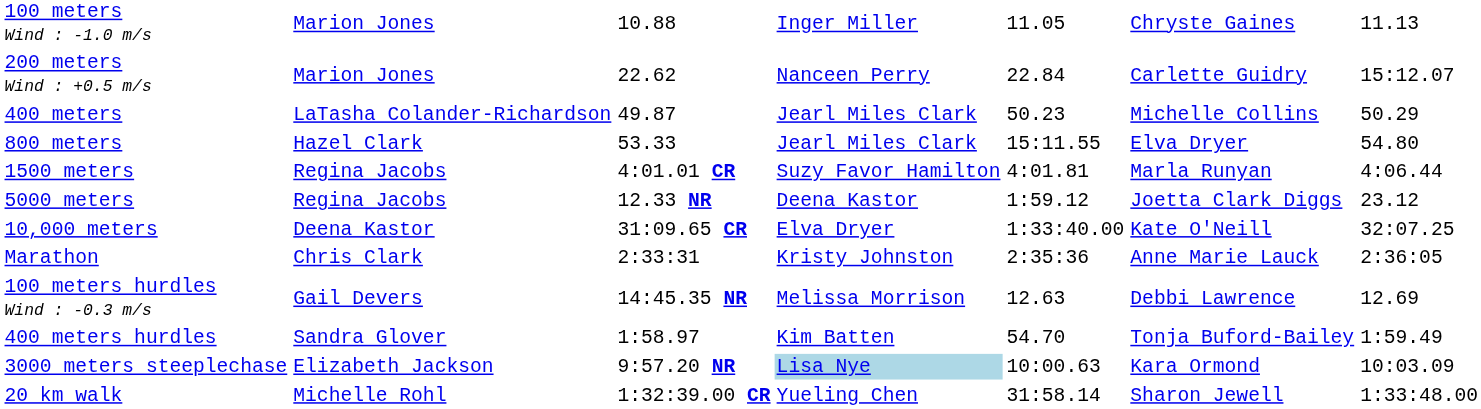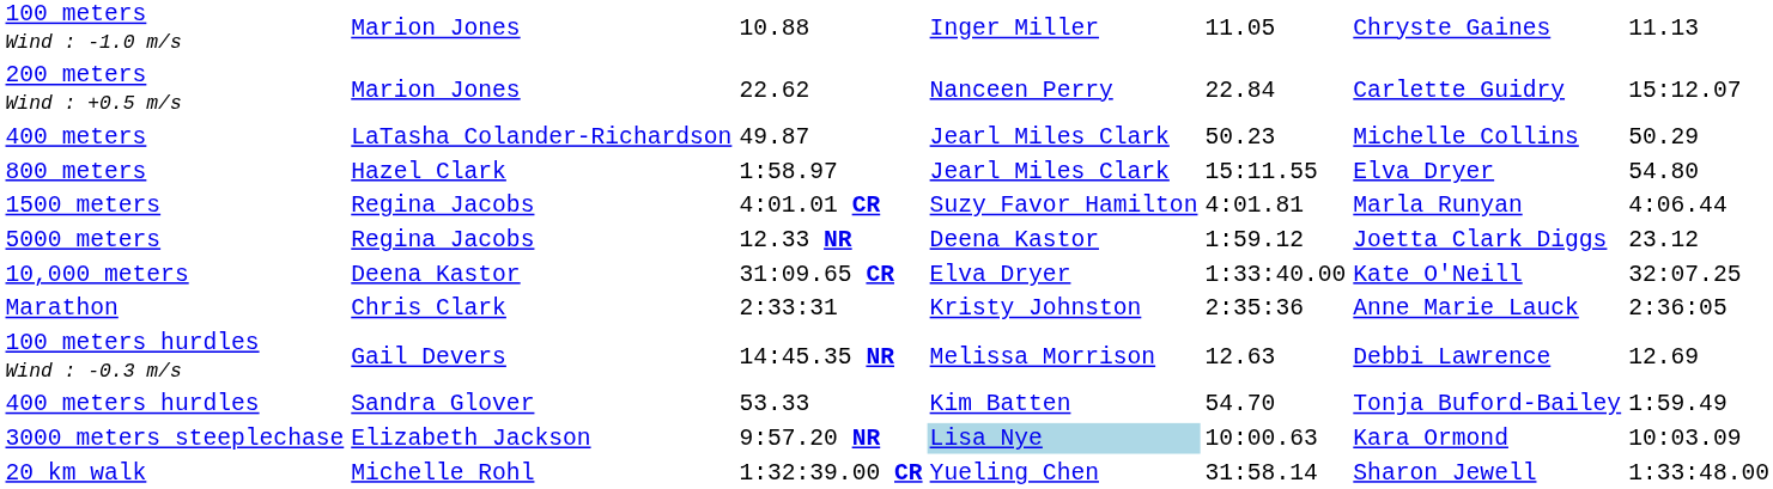 <table>
 <tr>
 <td><a href='#'>100 meters</a><br><small><em>Wind : -1.0 m/s</em></small></td>
 <td><a href='#'>Marion Jones</a></td>
 <td>10.88</td>
 <td><a href='#'>Inger Miller</a></td>
 <td>11.05</td>
 <td><a href='#'>Chryste Gaines</a></td>
 <td>11.13</td>
 </tr>
 <tr>
 <td><a href='#'>200 meters</a><br><small><em>Wind : +0.5 m/s</em></small></td>
 <td><a href='#'>Marion Jones</a></td>
 <td>22.62</td>
 <td><a href='#'>Nanceen Perry</a></td>
 <td>22.84</td>
 <td><a href='#'>Carlette Guidry</a></td>
 <td>15:12.07</td>
 </tr>
 <tr>
 <td><a href='#'>400 meters</a></td>
 <td><a href='#'>LaTasha Colander-Richardson</a></td>
 <td>49.87</td>
 <td><a href='#'>Jearl Miles Clark</a></td>
 <td>50.23</td>
 <td><a href='#'>Michelle Collins</a></td>
 <td>50.29</td>
 </tr>
 <tr>
 <td><a href='#'>800 meters</a></td>
 <td><a href='#'>Hazel Clark</a></td>
-<td>53.33</td>
+<td>1:58.97</td>
 <td><a href='#'>Jearl Miles Clark</a></td>
 <td>15:11.55</td>
 <td><a href='#'>Elva Dryer</a></td>
 <td>54.80</td>
 </tr>
 <tr>
 <td><a href='#'>1500 meters</a></td>
 <td><a href='#'>Regina Jacobs</a></td>
 <td>4:01.01 <strong><a href='#'>CR</a></strong></td>
 <td><a href='#'>Suzy Favor Hamilton</a></td>
 <td>4:01.81</td>
 <td><a href='#'>Marla Runyan</a></td>
 <td>4:06.44</td>
 </tr>
 <tr>
 <td><a href='#'>5000 meters</a></td>
 <td><a href='#'>Regina Jacobs</a></td>
 <td>12.33 <strong><a href='#'>NR</a></strong></td>
 <td><a href='#'>Deena Kastor</a></td>
 <td>1:59.12</td>
 <td><a href='#'>Joetta Clark Diggs</a></td>
 <td>23.12</td>
 </tr>
 <tr>
 <td><a href='#'>10,000 meters</a></td>
 <td><a href='#'>Deena Kastor</a></td>
 <td>31:09.65 <strong><a href='#'>CR</a></strong></td>
 <td><a href='#'>Elva Dryer</a></td>
 <td>1:33:40.00</td>
 <td><a href='#'>Kate O'Neill</a></td>
 <td>32:07.25</td>
 </tr>
 <tr>
 <td><a href='#'>Marathon</a></td>
 <td><a href='#'>Chris Clark</a></td>
 <td>2:33:31</td>
 <td><a href='#'>Kristy Johnston</a></td>
 <td>2:35:36</td>
 <td><a href='#'>Anne Marie Lauck</a></td>
 <td>2:36:05</td>
 </tr>
 <tr>
 <td><a href='#'>100 meters hurdles</a><br><small><em>Wind : -0.3 m/s</em></small></td>
 <td><a href='#'>Gail Devers</a></td>
 <td>14:45.35	<strong><a href='#'>NR</a></strong></td>
 <td><a href='#'>Melissa Morrison</a></td>
 <td>12.63</td>
 <td><a href='#'>Debbi Lawrence</a></td>
 <td>12.69</td>
 </tr>
 <tr>
 <td><a href='#'>400 meters hurdles</a></td>
 <td><a href='#'>Sandra Glover</a></td>
-<td>1:58.97</td>
+<td>53.33</td>
 <td><a href='#'>Kim Batten</a></td>
 <td>54.70</td>
 <td><a href='#'>Tonja Buford-Bailey</a></td>
 <td>1:59.49</td>
 </tr>
 <tr>
 <td><a href='#'>3000 meters steeplechase</a></td>
 <td><a href='#'>Elizabeth Jackson</a></td>
 <td>9:57.20 <strong><a href='#'>NR</a></strong></td>
 <td style="background: lightblue;"><a href='#'>Lisa Nye</a></td>
 <td>10:00.63</td>
 <td><a href='#'>Kara Ormond</a></td>
 <td>10:03.09</td>
 </tr>
 <tr>
 <td><a href='#'>20 km walk</a></td>
 <td><a href='#'>Michelle Rohl</a></td>
 <td>1:32:39.00 <strong><a href='#'>CR</a></strong></td>
 <td><a href='#'>Yueling Chen</a></td>
 <td>31:58.14</td>
 <td><a href='#'>Sharon Jewell</a></td>
 <td>1:33:48.00</td>
 </tr>
 </table>
